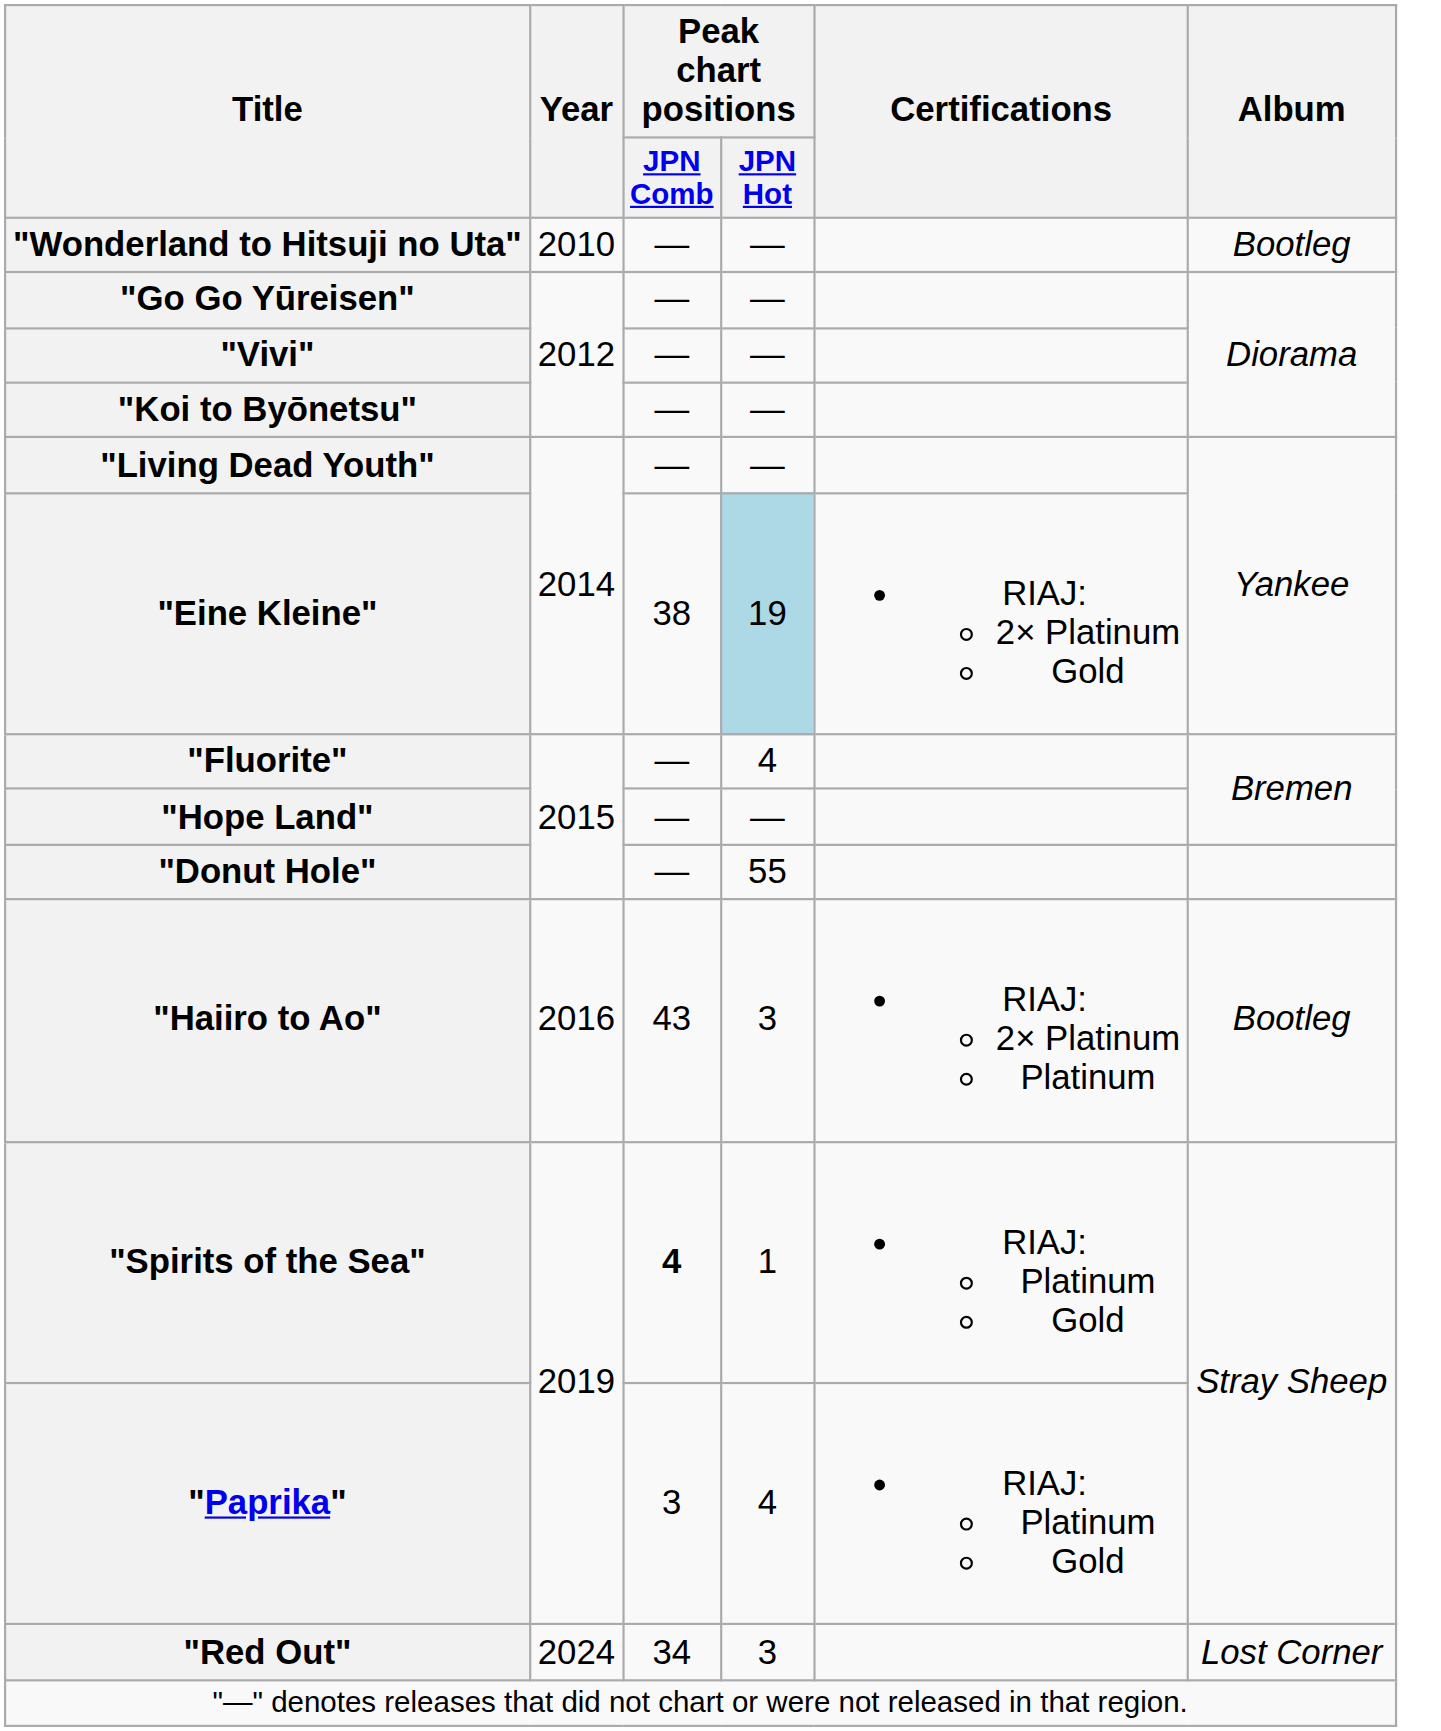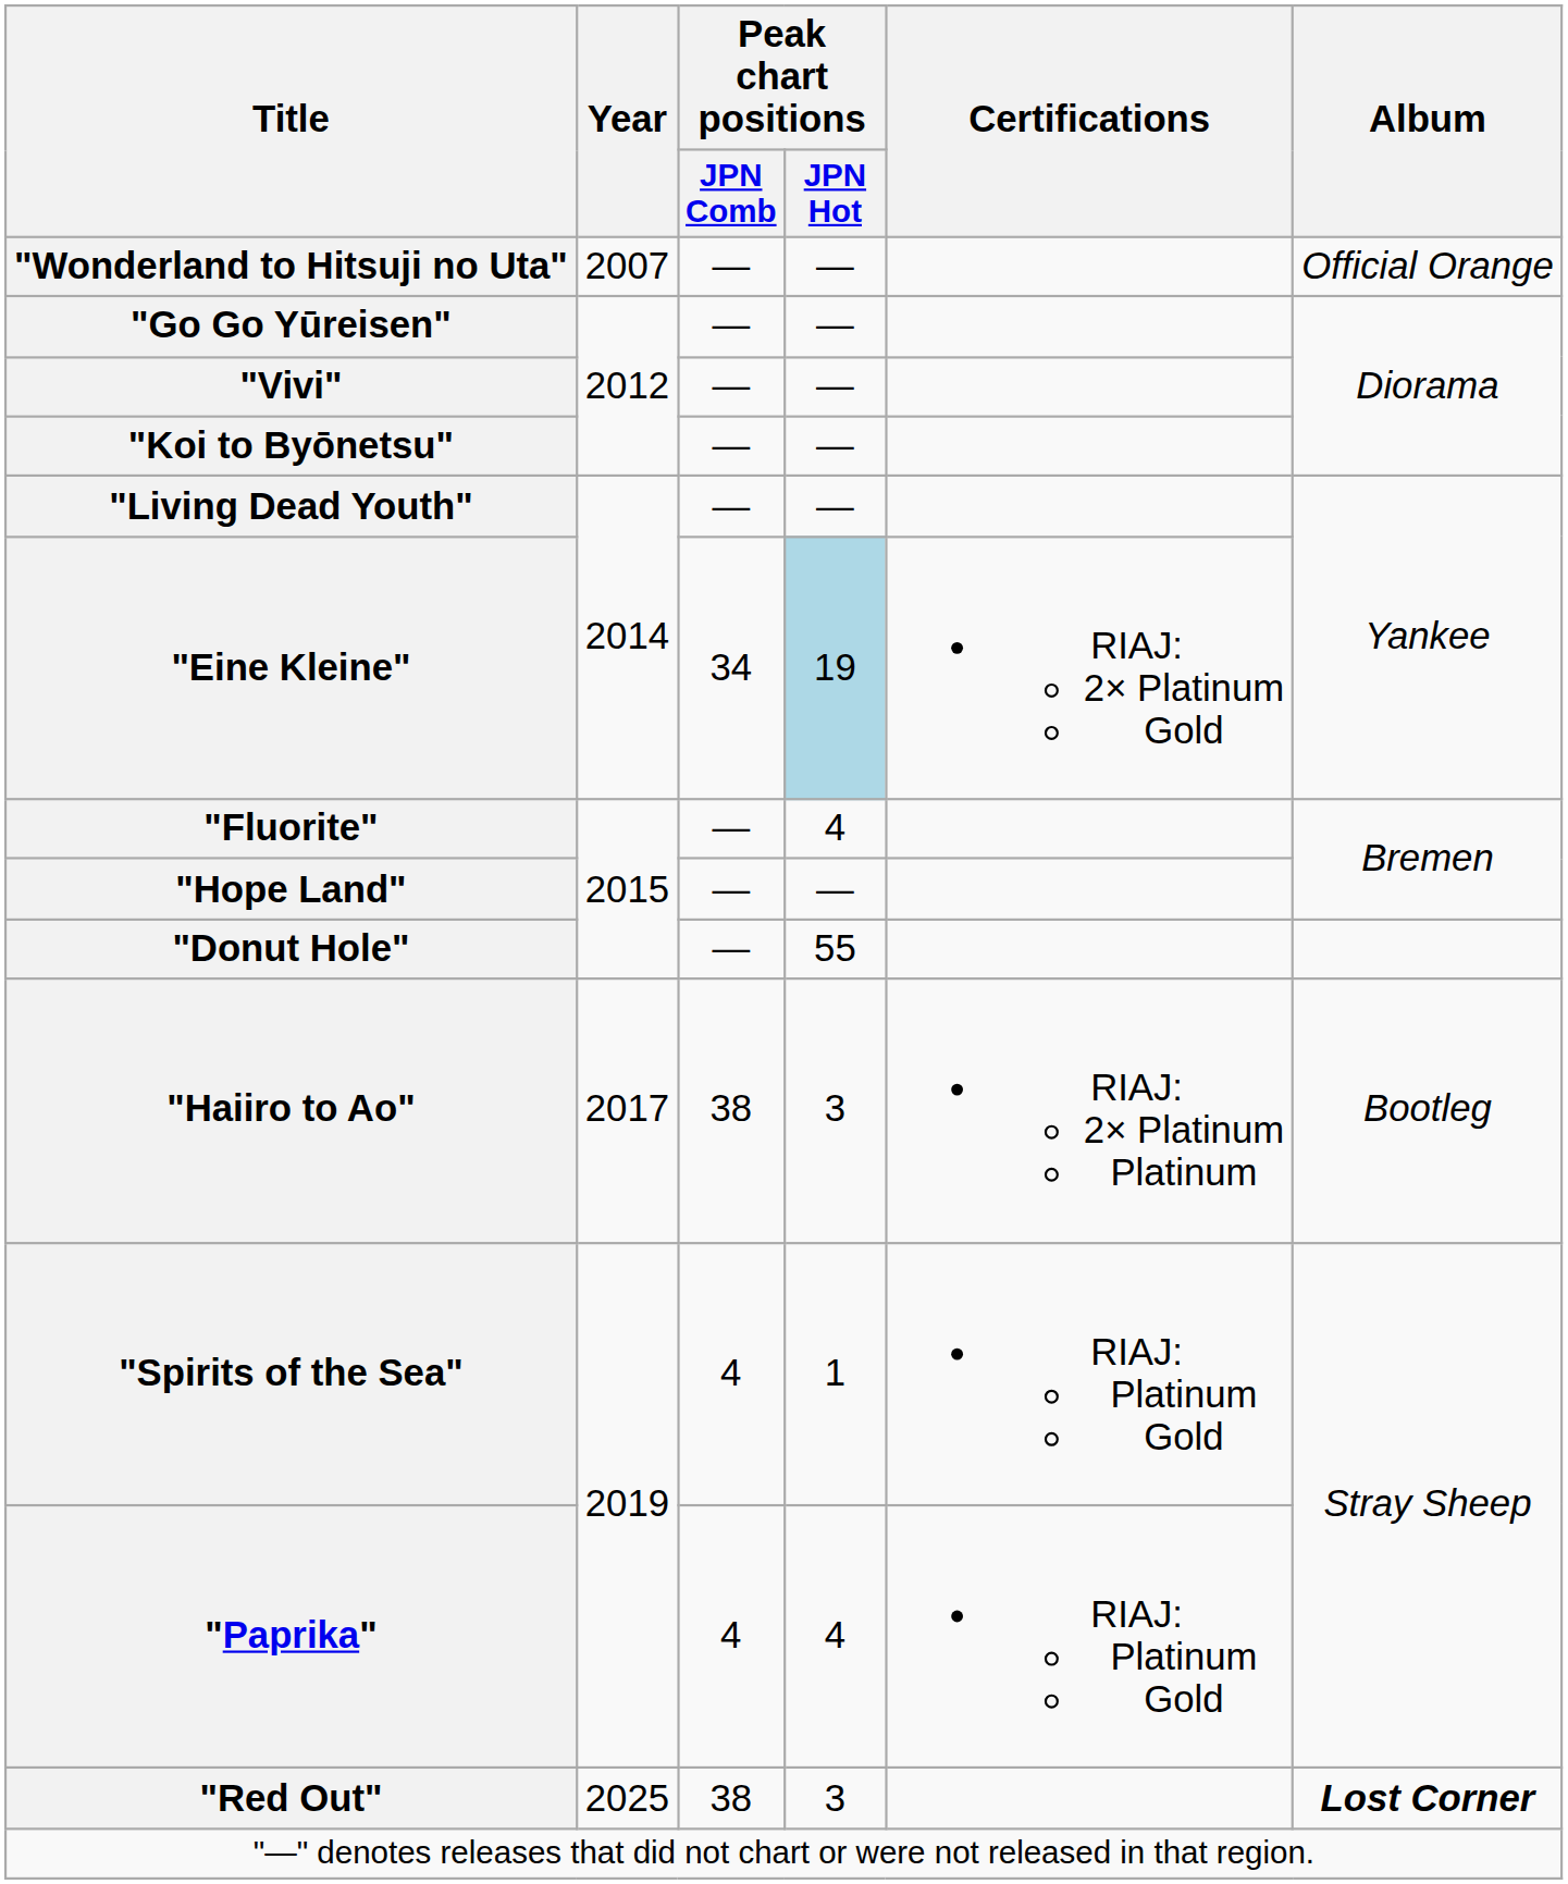 <table class="wikitable plainrowheaders" style="text-align:center;">
 <tr>
 <th scope="col" rowspan="2">Title</th>
 <th scope="col" rowspan="2">Year</th>
 <th scope="col" colspan="2">Peak<br>chart<br>positions</th>
 <th scope="col" rowspan="2">Certifications</th>
 <th scope="col" rowspan="2">Album</th>
 </tr>
 <tr>
 <th scope="col" style="width:2.7em;font-size:85%;"><a href='#'>JPN<br>Comb</a><br></th>
 <th scope="col" style="width:2.7em;font-size:85%;"><a href='#'>JPN<br>Hot</a><br></th>
 </tr>
 <tr>
 <th scope="row">"Wonderland to Hitsuji no Uta" <br></th>
-<td>2010</td>
+<td>2007</td>
 <td>—</td>
 <td>—</td>
 <td></td>
-<td><em>Bootleg</em></td>
+<td><em>Official Orange</em></td>
 </tr>
 <tr>
 <th scope="row">"Go Go Yūreisen" </th>
 <td rowspan="3">2012</td>
 <td>—</td>
 <td>—</td>
 <td></td>
 <td rowspan=3><em>Diorama</em></td>
 </tr>
 <tr>
 <th scope="row">"Vivi"</th>
 <td>—</td>
 <td>—</td>
 <td></td>
 </tr>
 <tr>
 <th scope="row">"Koi to Byōnetsu" </th>
 <td>—</td>
 <td>—</td>
 <td></td>
 </tr>
 <tr>
 <th scope="row">"Living Dead Youth" </th>
 <td rowspan="2">2014</td>
 <td>—</td>
 <td>—</td>
 <td></td>
 <td rowspan=2><em>Yankee</em></td>
 </tr>
 <tr>
 <th scope="row">"Eine Kleine" </th>
-<td>38</td>
+<td>34</td>
 <td style="background: lightblue;">19</td>
 <td><br><ul><li>RIAJ:<ul><li>2× Platinum </li><li>Gold </li></ul></li></ul></td>
 </tr>
 <tr>
 <th scope="row">"Fluorite" </th>
 <td rowspan="3">2015</td>
 <td>—</td>
 <td>4</td>
 <td></td>
 <td rowspan=2><em>Bremen</em></td>
 </tr>
 <tr>
 <th scope="row">"Hope Land" </th>
 <td>—</td>
 <td>—</td>
 </tr>
 <tr>
 <th scope="row">"Donut Hole" </th>
 <td>—</td>
 <td>55</td>
 <td></td>
 <td></td>
 </tr>
 <tr>
 <th scope="row">"Haiiro to Ao" <br></th>
-<td>2016</td>
-<td>43</td>
+<td>2017</td>
+<td>38</td>
 <td>3</td>
 <td><br><ul><li>RIAJ:<ul><li>2× Platinum </li><li>Platinum </li></ul></li></ul></td>
 <td><em>Bootleg</em></td>
 </tr>
 <tr>
 <th scope="row">"Spirits of the Sea" </th>
 <td rowspan="2">2019</td>
-<td><strong>4</strong></td>
+<td>4</td>
 <td>1</td>
 <td><br><ul><li>RIAJ:<ul><li>Platinum </li><li>Gold </li></ul></li></ul></td>
 <td rowspan="2"><em>Stray Sheep</em></td>
 </tr>
 <tr>
 <th scope="row">"<a href='#'>Paprika</a>" </th>
-<td>3</td>
+<td>4</td>
 <td>4</td>
 <td><br><ul><li>RIAJ:<ul><li>Platinum </li><li>Gold </li></ul></li></ul></td>
 </tr>
 <tr>
 <th scope="row">"Red Out"</th>
-<td>2024</td>
-<td>34</td>
+<td>2025</td>
+<td>38</td>
 <td>3</td>
 <td></td>
-<td><em>Lost Corner</em></td>
+<td><strong><em>Lost Corner</em></strong></td>
 </tr>
 <tr>
 <td colspan="7" style="font-size:85%">"—" denotes releases that did not chart or were not released in that region.</td>
 </tr>
 </table>
